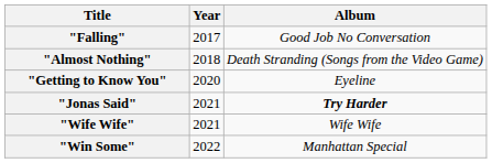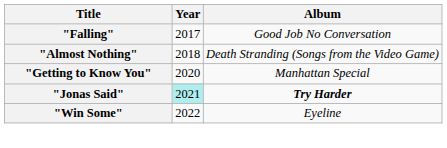 <table class="wikitable plainrowheaders" style="text-align:center;">
 <tr>
 <th scope="col" rowspan="1" style="width:13em;">Title</th>
 <th scope="col" rowspan="1">Year</th>
 <th scope="col" rowspan="1">Album</th>
 </tr>
 <tr>
 <th scope="row">"Falling"<br></th>
 <td>2017</td>
 <td><em>Good Job No Conversation</em></td>
 </tr>
 <tr>
 <th scope="row">"Almost Nothing"<br></th>
 <td>2018</td>
 <td><em>Death Stranding (Songs from the Video Game)</em></td>
 </tr>
 <tr>
 <th scope="row">"Getting to Know You"<br></th>
 <td>2020</td>
-<td><em>Eyeline</em></td>
+<td><em>Manhattan Special</em></td>
 </tr>
 <tr>
 <th scope="row">"Jonas Said"<br></th>
-<td>2021</td>
+<td style="background: paleturquoise;">2021</td>
 <td><strong><em>Try Harder</em></strong></td>
-</tr>
-<tr>
-<th scope="row">"Wife Wife"<br></th>
-<td>2021</td>
-<td><em>Wife Wife</em></td>
 </tr>
 <tr>
 <th scope="row">"Win Some"<br></th>
 <td>2022</td>
-<td><em>Manhattan Special</em></td>
+<td><em>Eyeline</em></td>
 </tr>
 </table>
